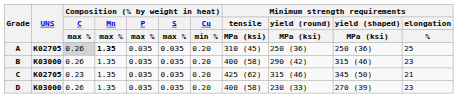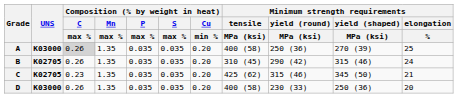 <table class="wikitable">
 <tr>
 <th rowspan="3">Grade</th>
 <th rowspan="3"><a href='#'>UNS</a></th>
 <th colspan="5">Composition (% by weight in heat)</th>
 <th colspan="4">Minimum strength requirements</th>
 </tr>
 <tr>
 <th><a href='#'>C</a></th>
 <th><a href='#'>Mn</a></th>
 <th><a href='#'>P</a></th>
 <th><a href='#'>S</a></th>
 <th><a href='#'>Cu</a></th>
 <th>tensile</th>
 <th>yield  (round)</th>
 <th>yield (shaped)</th>
 <th>elongation</th>
 </tr>
 <tr>
 <th>max %</th>
 <th>max %</th>
 <th>max %</th>
 <th>max %</th>
 <th>min %</th>
 <th>MPa (ksi)</th>
 <th>MPa (ksi)</th>
 <th>MPa (ksi)</th>
 <th>%</th>
 </tr>
 <tr>
 <th>A</th>
-<th>K02705</th>
+<th>K03000</th>
 <td style="background: lightgrey;">0.26</td>
-<td><strong>1.35</strong></td>
+<td>1.35</td>
 <td>0.035</td>
 <td>0.035</td>
 <td>0.20</td>
-<td>310 (45)</td>
+<td>400 (58)</td>
 <td>250 (36)</td>
-<td>250 (36)</td>
+<td>270 (39)</td>
 <td>25</td>
 </tr>
 <tr>
 <th>B</th>
-<th>K03000</th>
+<th>K02705</th>
 <td>0.26</td>
 <td>1.35</td>
 <td>0.035</td>
 <td>0.035</td>
 <td>0.20</td>
-<td>400 (58)</td>
+<td>310 (45)</td>
 <td>290 (42)</td>
 <td>315 (46)</td>
-<td>23</td>
+<td>24</td>
 </tr>
 <tr>
 <th>C</th>
 <th>K02705</th>
 <td>0.23</td>
 <td>1.35</td>
 <td>0.035</td>
 <td>0.035</td>
 <td>0.20</td>
 <td>425 (62)</td>
 <td>315 (46)</td>
 <td>345 (50)</td>
 <td>21</td>
 </tr>
 <tr>
 <th>D</th>
 <th>K03000</th>
 <td>0.26</td>
 <td>1.35</td>
 <td>0.035</td>
 <td>0.035</td>
 <td>0.20</td>
 <td>400 (58)</td>
 <td>230 (33)</td>
-<td>270 (39)</td>
-<td>23</td>
+<td>250 (36)</td>
+<td>20</td>
 </tr>
 </table>
